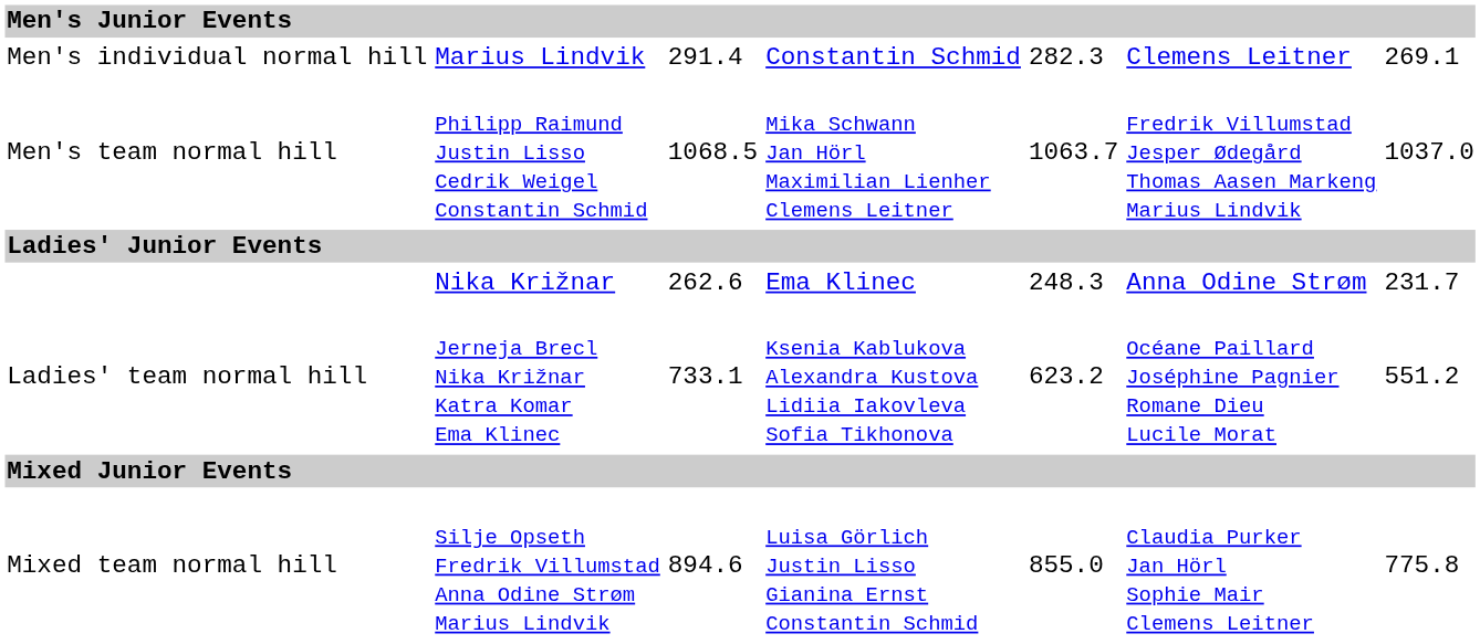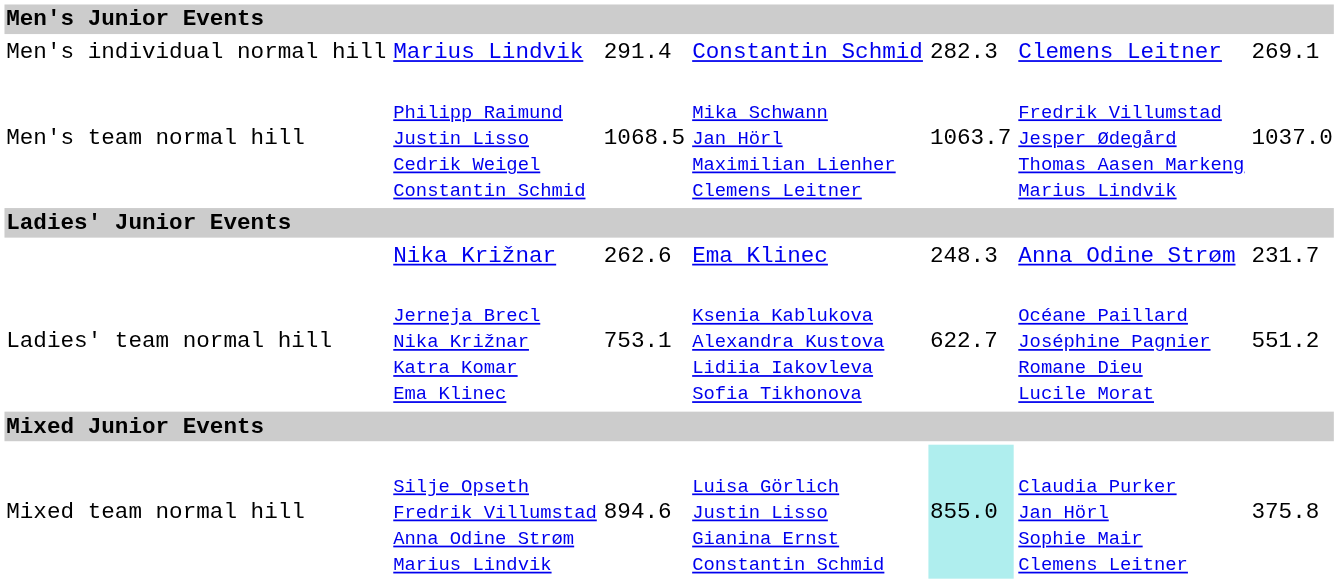 <table>
 <tr style="background:#ccc;">
 <td colspan=7><strong>Men's Junior Events</strong></td>
 </tr>
 <tr>
 <td>Men's individual normal hill</td>
 <td><a href='#'>Marius Lindvik</a><br></td>
 <td>291.4</td>
 <td><a href='#'>Constantin Schmid</a><br></td>
 <td>282.3</td>
 <td><a href='#'>Clemens Leitner</a><br></td>
 <td>269.1</td>
 </tr>
 <tr>
 <td>Men's team normal hill</td>
 <td><br><small><a href='#'>Philipp Raimund</a><br><a href='#'>Justin Lisso</a><br><a href='#'>Cedrik Weigel</a><br><a href='#'>Constantin Schmid</a></small></td>
 <td>1068.5</td>
 <td><br><small><a href='#'>Mika Schwann</a><br><a href='#'>Jan Hörl</a><br><a href='#'>Maximilian Lienher</a><br><a href='#'>Clemens Leitner</a></small></td>
 <td>1063.7</td>
 <td><br><small><a href='#'>Fredrik Villumstad</a><br><a href='#'>Jesper Ødegård</a><br><a href='#'>Thomas Aasen Markeng</a><br><a href='#'>Marius Lindvik</a></small></td>
 <td>1037.0</td>
 </tr>
 <tr style="background:#ccc;">
 <td colspan=7><strong>Ladies' Junior Events</strong></td>
 </tr>
 <tr>
 <td></td>
 <td><a href='#'>Nika Križnar</a><br></td>
 <td>262.6</td>
 <td><a href='#'>Ema Klinec</a><br></td>
 <td>248.3</td>
 <td><a href='#'>Anna Odine Strøm</a><br></td>
 <td>231.7</td>
 </tr>
 <tr>
 <td>Ladies' team normal hill</td>
 <td><br><small><a href='#'>Jerneja Brecl</a><br><a href='#'>Nika Križnar</a><br><a href='#'>Katra Komar</a><br><a href='#'>Ema Klinec</a></small></td>
-<td>733.1</td>
+<td>753.1</td>
 <td><br><small><a href='#'>Ksenia Kablukova</a><br><a href='#'>Alexandra Kustova</a><br><a href='#'>Lidiia Iakovleva</a><br><a href='#'>Sofia Tikhonova</a></small></td>
-<td>623.2</td>
+<td>622.7</td>
 <td><br><small><a href='#'>Océane Paillard</a><br><a href='#'>Joséphine Pagnier</a><br><a href='#'>Romane Dieu</a><br><a href='#'>Lucile Morat</a></small></td>
 <td>551.2</td>
 </tr>
 <tr style="background:#ccc;">
 <td colspan=7><strong>Mixed Junior Events</strong></td>
 </tr>
 <tr>
 <td>Mixed team normal hill</td>
 <td><br><small><a href='#'>Silje Opseth</a><br><a href='#'>Fredrik Villumstad</a><br><a href='#'>Anna Odine Strøm</a><br><a href='#'>Marius Lindvik</a></small></td>
 <td>894.6</td>
 <td><br><small><a href='#'>Luisa Görlich</a><br><a href='#'>Justin Lisso</a><br><a href='#'>Gianina Ernst</a><br><a href='#'>Constantin Schmid</a></small></td>
-<td>855.0</td>
+<td style="background: paleturquoise;">855.0</td>
 <td><br><small><a href='#'>Claudia Purker</a><br><a href='#'>Jan Hörl</a><br><a href='#'>Sophie Mair</a><br><a href='#'>Clemens Leitner</a></small></td>
-<td>775.8</td>
+<td>375.8</td>
 </tr>
 </table>
